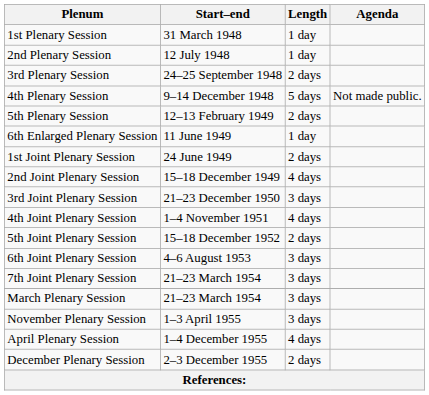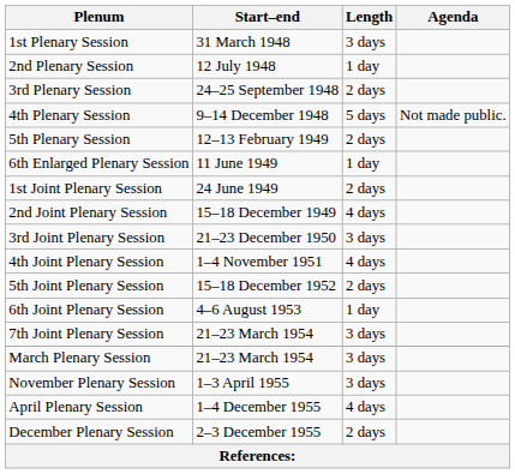 <table class="wikitable">
 <tr>
 <th scope="col">Plenum</th>
 <th scope="col">Start–end</th>
 <th scope="col">Length</th>
 <th scope="col">Agenda</th>
 </tr>
 <tr>
 <td>1st Plenary Session</td>
 <td>31 March 1948</td>
-<td>1 day</td>
+<td>3 days</td>
 <td></td>
 </tr>
 <tr>
 <td>2nd Plenary Session</td>
 <td>12 July 1948</td>
 <td>1 day</td>
 <td></td>
 </tr>
 <tr>
 <td>3rd Plenary Session</td>
 <td>24–25 September 1948</td>
 <td>2 days</td>
 <td></td>
 </tr>
 <tr>
 <td>4th Plenary Session</td>
 <td>9–14 December 1948</td>
 <td>5 days</td>
 <td>Not made public.</td>
 </tr>
 <tr>
 <td>5th Plenary Session</td>
 <td>12–13 February 1949</td>
 <td>2 days</td>
 <td></td>
 </tr>
 <tr>
 <td>6th Enlarged Plenary Session</td>
 <td>11 June 1949</td>
 <td>1 day</td>
 <td></td>
 </tr>
 <tr>
 <td>1st Joint Plenary Session</td>
 <td>24 June 1949</td>
 <td>2 days</td>
 <td></td>
 </tr>
 <tr>
 <td>2nd Joint Plenary Session</td>
 <td>15–18 December 1949</td>
 <td>4 days</td>
 <td></td>
 </tr>
 <tr>
 <td>3rd Joint Plenary Session</td>
 <td>21–23 December 1950</td>
 <td>3 days</td>
 <td></td>
 </tr>
 <tr>
 <td>4th Joint Plenary Session</td>
 <td>1–4 November 1951</td>
 <td>4 days</td>
 <td></td>
 </tr>
 <tr>
 <td>5th Joint Plenary Session</td>
 <td>15–18 December 1952</td>
 <td>2 days</td>
 <td></td>
 </tr>
 <tr>
 <td>6th Joint Plenary Session</td>
 <td>4–6 August 1953</td>
-<td>3 days</td>
+<td>1 day</td>
 <td></td>
 </tr>
 <tr>
 <td>7th Joint Plenary Session</td>
 <td>21–23 March 1954</td>
 <td>3 days</td>
 <td></td>
 </tr>
 <tr>
 </tr>
 <tr>
 <td>March Plenary Session</td>
 <td>21–23 March 1954</td>
 <td>3 days</td>
 <td></td>
 </tr>
 <tr>
 <td>November Plenary Session</td>
 <td>1–3 April 1955</td>
 <td>3 days</td>
 <td></td>
 </tr>
 <tr>
 <td>April Plenary Session</td>
 <td>1–4 December 1955</td>
 <td>4 days</td>
 <td></td>
 </tr>
 <tr>
 <td>December Plenary Session</td>
 <td>2–3 December 1955</td>
 <td>2 days</td>
 <td></td>
 </tr>
 <tr>
 <th colspan="4" unsortable><strong>References:</strong><br></th>
 </tr>
 </table>
